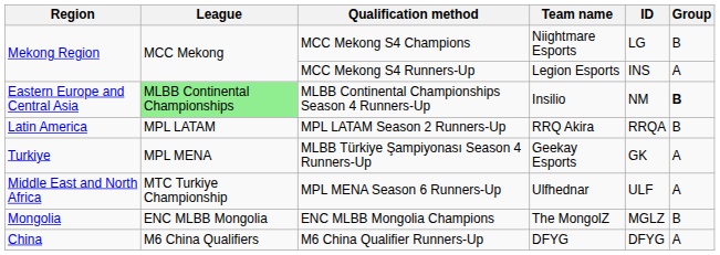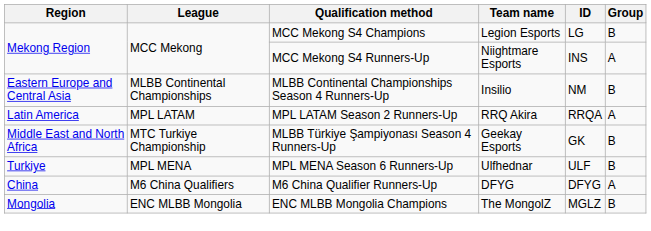 <table class="wikitable sortable">
 <tr>
 <th>Region</th>
 <th>League</th>
 <th>Qualification method</th>
 <th>Team name</th>
 <th>ID</th>
 <th>Group</th>
 </tr>
 <tr>
 <td rowspan="2"><a href='#'>Mekong Region</a></td>
 <td rowspan="2">MCC Mekong</td>
 <td>MCC Mekong S4 Champions</td>
-<td> Niightmare Esports</td>
+<td> Legion Esports</td>
 <td>LG</td>
 <td>B</td>
 </tr>
 <tr>
 <td>MCC Mekong S4 Runners-Up</td>
-<td> Legion Esports</td>
+<td> Niightmare Esports</td>
 <td>INS</td>
 <td>A</td>
 </tr>
 <tr>
 <td><a href='#'>Eastern Europe and Central Asia</a></td>
-<td style="background: lightgreen;">MLBB Continental Championships</td>
+<td>MLBB Continental Championships</td>
 <td>MLBB Continental Championships Season 4 Runners-Up</td>
 <td> Insilio</td>
 <td>NM</td>
-<td><strong>B</strong></td>
+<td>B</td>
 </tr>
 <tr>
 <td><a href='#'>Latin America</a></td>
 <td>MPL LATAM</td>
 <td>MPL LATAM Season 2 Runners-Up</td>
 <td> RRQ Akira</td>
 <td>RRQA</td>
+<td>A</td>
+</tr>
+<tr>
+<td><a href='#'>Middle East and North Africa</a></td>
+<td>MTC Turkiye Championship</td>
+<td>MLBB Türkiye Şampiyonası Season 4 Runners-Up</td>
+<td> Geekay Esports</td>
+<td>GK</td>
 <td>B</td>
 </tr>
 <tr>
 <td><a href='#'>Turkiye</a></td>
 <td>MPL MENA</td>
-<td>MLBB Türkiye Şampiyonası Season 4 Runners-Up</td>
-<td> Geekay Esports</td>
-<td>GK</td>
-<td>A</td>
-</tr>
-<tr>
-<td><a href='#'>Middle East and North Africa</a></td>
-<td>MTC Turkiye Championship</td>
 <td>MPL MENA Season 6 Runners-Up</td>
 <td> Ulfhednar</td>
 <td>ULF</td>
+<td>B</td>
+</tr>
+<tr>
+<td><a href='#'>China</a></td>
+<td>M6 China Qualifiers</td>
+<td>M6 China Qualifier Runners-Up</td>
+<td> DFYG</td>
+<td>DFYG</td>
 <td>A</td>
 </tr>
 <tr>
 <td><a href='#'>Mongolia</a></td>
 <td>ENC MLBB Mongolia</td>
 <td>ENC MLBB Mongolia Champions</td>
 <td> The MongolZ</td>
 <td>MGLZ</td>
 <td>B</td>
 </tr>
-<tr>
-<td><a href='#'>China</a></td>
-<td>M6 China Qualifiers</td>
-<td>M6 China Qualifier Runners-Up</td>
-<td> DFYG</td>
-<td>DFYG</td>
-<td>A</td>
-</tr>
 </table>
